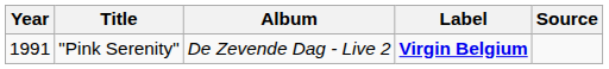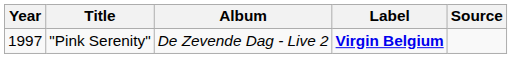 <table class="wikitable">
 <tr>
 <th>Year</th>
 <th>Title</th>
 <th>Album</th>
 <th>Label</th>
 <th>Source</th>
 </tr>
 <tr>
-<td>1991</td>
+<td>1997</td>
 <td>"Pink Serenity"</td>
 <td><em>De Zevende Dag - Live 2</em></td>
 <td><strong><a href='#'>Virgin Belgium</a></strong></td>
 <td></td>
 </tr>
 </table>
